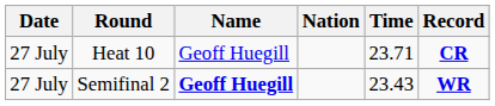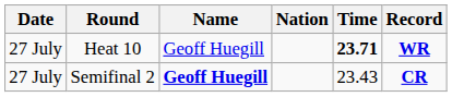 <table class="wikitable" style="text-align:center">
 <tr>
 <th>Date</th>
 <th>Round</th>
 <th>Name</th>
 <th>Nation</th>
 <th>Time</th>
 <th>Record</th>
 </tr>
 <tr>
 <td>27 July</td>
 <td>Heat 10</td>
 <td align="left"><a href='#'>Geoff Huegill</a></td>
 <td align="left"></td>
-<td>23.71</td>
-<td><strong><a href='#'>CR</a></strong></td>
+<td><strong>23.71</strong></td>
+<td><strong><a href='#'>WR</a></strong></td>
 </tr>
 <tr>
 <td>27 July</td>
 <td>Semifinal 2</td>
 <td align="left"><strong><a href='#'>Geoff Huegill</a></strong></td>
 <td align="left"></td>
 <td>23.43</td>
-<td><strong><a href='#'>WR</a></strong></td>
+<td><strong><a href='#'>CR</a></strong></td>
 </tr>
 </table>
